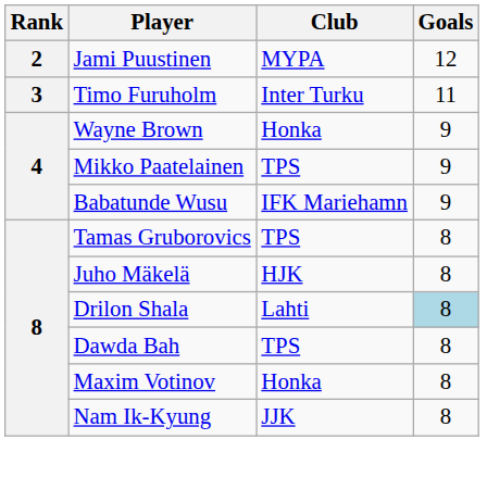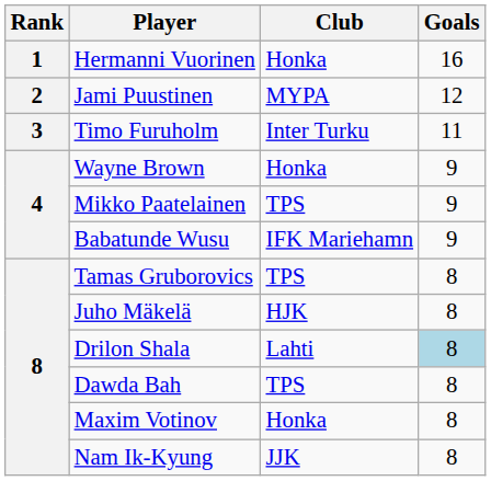 <table class="wikitable" style="text-align:center">
 <tr>
 <th>Rank</th>
 <th>Player</th>
 <th>Club</th>
 <th>Goals</th>
+</tr>
+<tr>
+<th>1</th>
+<td align="left"> <a href='#'>Hermanni Vuorinen</a></td>
+<td align="left"><a href='#'>Honka</a></td>
+<td>16</td>
 </tr>
 <tr>
 <th>2</th>
 <td align="left"> <a href='#'>Jami Puustinen</a></td>
 <td align="left"><a href='#'>MYPA</a></td>
 <td>12</td>
 </tr>
 <tr>
 <th>3</th>
 <td align="left"> <a href='#'>Timo Furuholm</a></td>
 <td align="left"><a href='#'>Inter Turku</a></td>
 <td>11</td>
 </tr>
 <tr>
 <th rowspan="3">4</th>
 <td align="left"> <a href='#'>Wayne Brown</a></td>
 <td align="left"><a href='#'>Honka</a></td>
 <td>9</td>
 </tr>
 <tr>
 <td align="left"> <a href='#'>Mikko Paatelainen</a></td>
 <td align="left"><a href='#'>TPS</a></td>
 <td>9</td>
 </tr>
 <tr>
 <td align="left"> <a href='#'>Babatunde Wusu</a></td>
 <td align="left"><a href='#'>IFK Mariehamn</a></td>
 <td>9</td>
 </tr>
 <tr>
 <th rowspan="6">8</th>
 <td align="left"> <a href='#'>Tamas Gruborovics</a></td>
 <td align="left"><a href='#'>TPS</a></td>
 <td>8</td>
 </tr>
 <tr>
 <td align="left"> <a href='#'>Juho Mäkelä</a></td>
 <td align="left"><a href='#'>HJK</a></td>
 <td>8</td>
 </tr>
 <tr>
 <td align="left"> <a href='#'>Drilon Shala</a></td>
 <td align="left"><a href='#'>Lahti</a></td>
 <td style="background: lightblue;">8</td>
 </tr>
 <tr>
 <td align="left"> <a href='#'>Dawda Bah</a></td>
 <td align="left"><a href='#'>TPS</a></td>
 <td>8</td>
 </tr>
 <tr>
 <td align="left"> <a href='#'>Maxim Votinov</a></td>
 <td align="left"><a href='#'>Honka</a></td>
 <td>8</td>
 </tr>
 <tr>
 <td align="left"> <a href='#'>Nam Ik-Kyung</a></td>
 <td align="left"><a href='#'>JJK</a></td>
 <td>8</td>
 </tr>
 </table>
